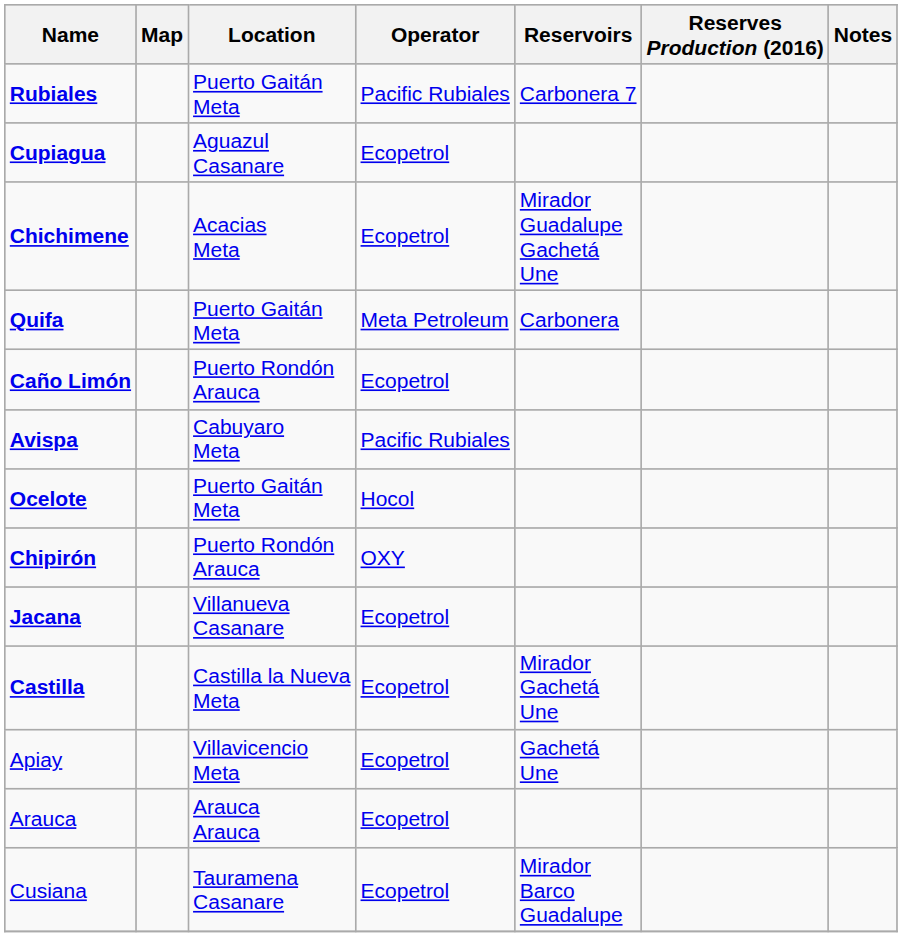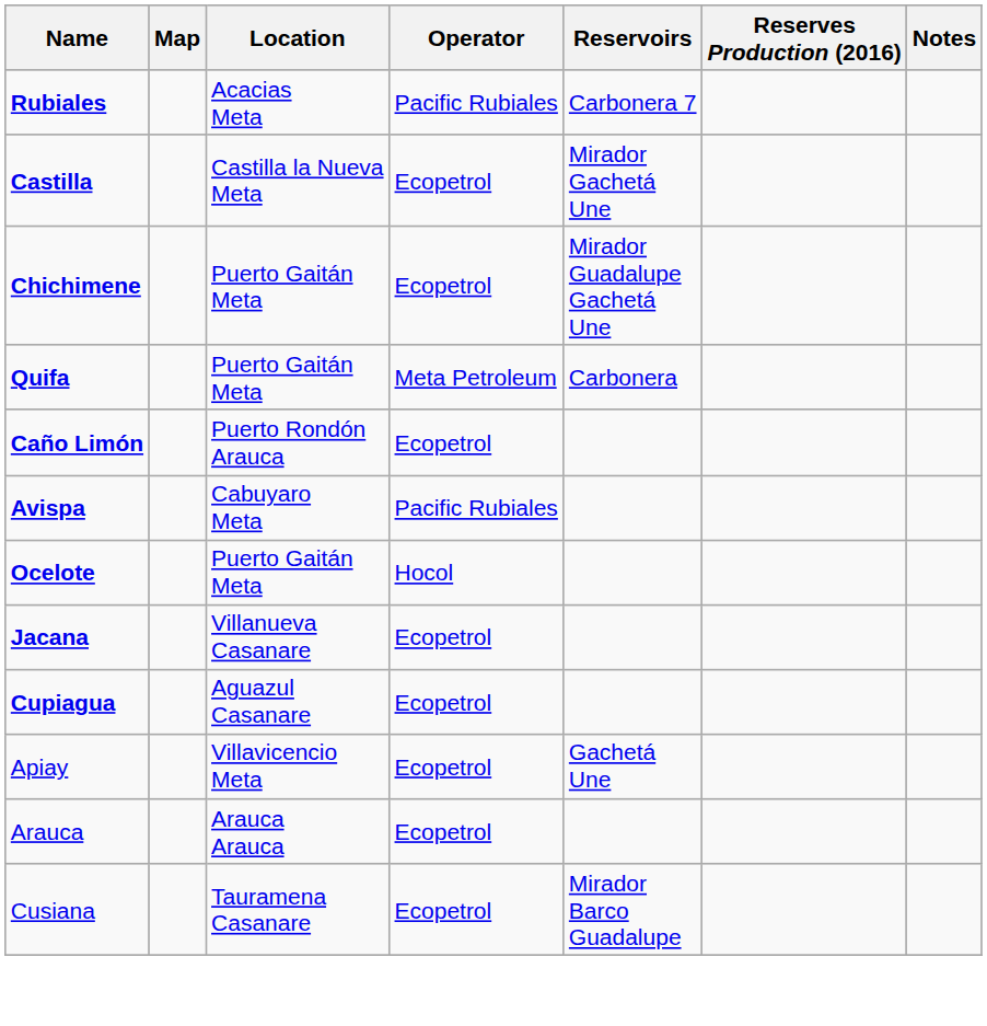 <table class="wikitable sortable" style="font-size: 80%">
 <tr>
 <th>Name</th>
 <th>Map</th>
 <th>Location</th>
 <th>Operator</th>
 <th>Reservoirs</th>
 <th>Reserves<br><em>Production</em> (2016)</th>
 <th class="unsortable">Notes</th>
 </tr>
 <tr>
 <td><strong><a href='#'>Rubiales</a></strong></td>
 <td></td>
-<td><a href='#'>Puerto Gaitán</a><br><a href='#'>Meta</a></td>
+<td><a href='#'>Acacias</a><br><a href='#'>Meta</a></td>
 <td><a href='#'>Pacific Rubiales</a></td>
 <td><a href='#'>Carbonera 7</a></td>
 <td><br><em></em></td>
 <td align=center></td>
 </tr>
 <tr>
-<td><strong><a href='#'>Cupiagua</a></strong></td>
+<td><strong><a href='#'>Castilla</a></strong></td>
 <td></td>
-<td><a href='#'>Aguazul</a><br><a href='#'>Casanare</a></td>
+<td><a href='#'>Castilla la Nueva</a><br><a href='#'>Meta</a></td>
 <td><a href='#'>Ecopetrol</a></td>
-<td></td>
-<td><em></em></td>
+<td><a href='#'>Mirador</a><br><a href='#'>Gachetá</a><br><a href='#'>Une</a></td>
+<td><br><em></em></td>
 <td align=center></td>
 </tr>
 <tr>
 <td><strong><a href='#'>Chichimene</a></strong></td>
 <td></td>
-<td><a href='#'>Acacias</a><br><a href='#'>Meta</a></td>
+<td><a href='#'>Puerto Gaitán</a><br><a href='#'>Meta</a></td>
 <td><a href='#'>Ecopetrol</a></td>
 <td><a href='#'>Mirador</a><br><a href='#'>Guadalupe</a><br><a href='#'>Gachetá</a><br><a href='#'>Une</a></td>
 <td><em></em></td>
 <td align=center></td>
 </tr>
 <tr>
 <td><strong><a href='#'>Quifa</a></strong></td>
 <td></td>
 <td><a href='#'>Puerto Gaitán</a><br><a href='#'>Meta</a></td>
 <td><a href='#'>Meta Petroleum</a></td>
 <td><a href='#'>Carbonera</a></td>
 <td><br><em></em></td>
 <td align=center></td>
 </tr>
 <tr>
 <td><strong><a href='#'>Caño Limón</a></strong></td>
 <td></td>
 <td><a href='#'>Puerto Rondón</a><br><a href='#'>Arauca</a></td>
 <td><a href='#'>Ecopetrol</a></td>
 <td></td>
 <td><em></em></td>
 <td align=center></td>
 </tr>
 <tr>
 <td><strong><a href='#'>Avispa</a></strong></td>
 <td></td>
 <td><a href='#'>Cabuyaro</a><br><a href='#'>Meta</a></td>
 <td><a href='#'>Pacific Rubiales</a></td>
 <td></td>
 <td><em></em></td>
 <td align=center></td>
 </tr>
 <tr>
 <td><strong><a href='#'>Ocelote</a></strong></td>
 <td></td>
 <td><a href='#'>Puerto Gaitán</a><br><a href='#'>Meta</a></td>
 <td><a href='#'>Hocol</a></td>
 <td></td>
 <td><em></em></td>
 <td align=center></td>
 </tr>
 <tr>
-<td><strong><a href='#'>Chipirón</a></strong></td>
-<td></td>
-<td><a href='#'>Puerto Rondón</a><br><a href='#'>Arauca</a></td>
-<td><a href='#'>OXY</a></td>
-<td></td>
-<td><em></em></td>
-<td align=center></td>
-</tr>
-<tr>
 <td><strong><a href='#'>Jacana</a></strong></td>
 <td></td>
 <td><a href='#'>Villanueva</a><br><a href='#'>Casanare</a></td>
 <td><a href='#'>Ecopetrol</a></td>
 <td></td>
 <td><em></em></td>
 <td align=center></td>
 </tr>
 <tr>
-<td><strong><a href='#'>Castilla</a></strong></td>
+<td><strong><a href='#'>Cupiagua</a></strong></td>
 <td></td>
-<td><a href='#'>Castilla la Nueva</a><br><a href='#'>Meta</a></td>
+<td><a href='#'>Aguazul</a><br><a href='#'>Casanare</a></td>
 <td><a href='#'>Ecopetrol</a></td>
-<td><a href='#'>Mirador</a><br><a href='#'>Gachetá</a><br><a href='#'>Une</a></td>
-<td><br><em></em></td>
+<td></td>
+<td><em></em></td>
 <td align=center></td>
 </tr>
 <tr>
 <td><a href='#'>Apiay</a></td>
 <td></td>
 <td><a href='#'>Villavicencio</a><br><a href='#'>Meta</a></td>
 <td><a href='#'>Ecopetrol</a></td>
 <td><a href='#'>Gachetá</a><br><a href='#'>Une</a></td>
 <td></td>
 <td align=center></td>
 </tr>
 <tr>
 <td><a href='#'>Arauca</a></td>
 <td></td>
 <td><a href='#'>Arauca</a><br><a href='#'>Arauca</a></td>
 <td><a href='#'>Ecopetrol</a></td>
 <td></td>
 <td></td>
 <td align=center></td>
 </tr>
 <tr>
 <td><a href='#'>Cusiana</a></td>
 <td></td>
 <td><a href='#'>Tauramena</a><br><a href='#'>Casanare</a></td>
 <td><a href='#'>Ecopetrol</a></td>
 <td><a href='#'>Mirador</a><br><a href='#'>Barco</a><br><a href='#'>Guadalupe</a></td>
 <td></td>
 <td align=center></td>
 </tr>
 <tr>
 </tr>
 </table>
